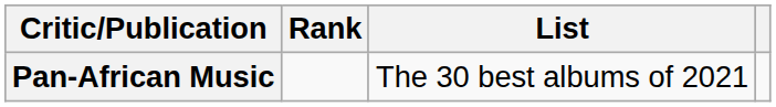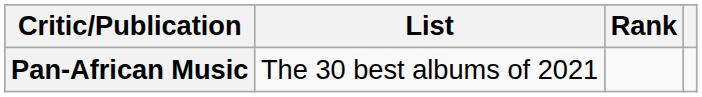 <table class="wikitable sortable plainrowheaders" style="border:none; margin:0;">
 <tr>
 <th scope="col">Critic/Publication</th>
+<th scope="col" class="unsortable">List</th>
 <th scope="col" data-sort-type="number">Rank</th>
-<th scope="col" class="unsortable">List</th>
 <th scope="col" class="unsortable"></th>
 </tr>
 <tr>
 <th>Pan-African Music</th>
+<td>The 30 best albums of 2021</td>
 <td></td>
-<td>The 30 best albums of 2021</td>
 <td></td>
 </tr>
 </table>
